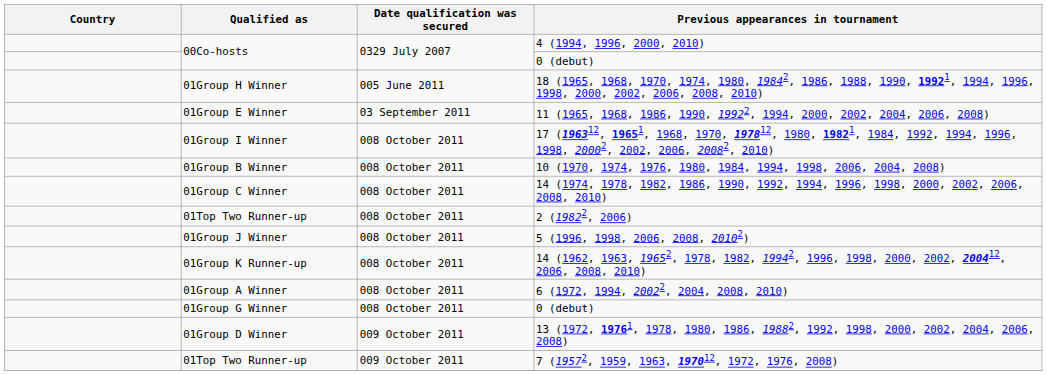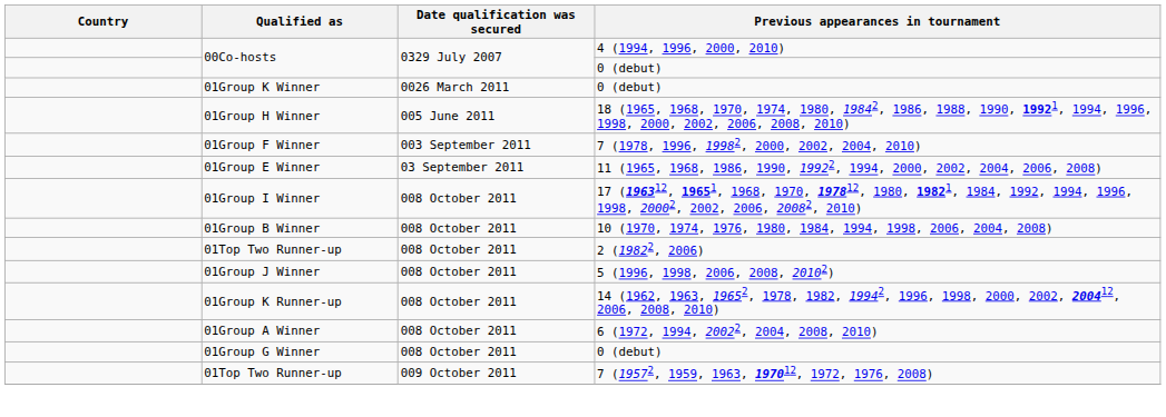 <table class="wikitable sortable">
 <tr>
 <th width=17%>Country</th>
 <th width=17%>Qualified as</th>
 <th width=17%>Date qualification was secured</th>
 <th width=49%>Previous appearances in tournament</th>
 </tr>
 <tr>
 <td></td>
 <td rowspan="2"><span>00</span>Co-hosts</td>
 <td rowspan="2"><span>03</span>29 July 2007</td>
 <td>4 (<a href='#'>1994</a>, <a href='#'>1996</a>, <a href='#'>2000</a>, <a href='#'>2010</a>)</td>
 </tr>
 <tr>
 <td></td>
 <td>0 (debut)</td>
 </tr>
 <tr>
 <td></td>
+<td><span>01</span>Group K Winner</td>
+<td><span>00</span>26 March 2011</td>
+<td>0 (debut)</td>
+</tr>
+<tr>
+<td></td>
 <td><span>01</span>Group H Winner</td>
 <td><span>00</span>5 June 2011</td>
 <td>18 (<a href='#'>1965</a>, <a href='#'>1968</a>, <a href='#'>1970</a>, <a href='#'>1974</a>, <a href='#'>1980</a>, <em><a href='#'>1984</a></em><sup><a href='#'>2</a></sup>, <a href='#'>1986</a>, <a href='#'>1988</a>, <a href='#'>1990</a>, <strong><a href='#'>1992</a></strong><sup><a href='#'>1</a></sup>, <a href='#'>1994</a>, <a href='#'>1996</a>, <a href='#'>1998</a>, <a href='#'>2000</a>, <a href='#'>2002</a>, <a href='#'>2006</a>, <a href='#'>2008</a>, <a href='#'>2010</a>)</td>
+</tr>
+<tr>
+<td></td>
+<td><span>01</span>Group F Winner</td>
+<td><span>00</span>3 September 2011</td>
+<td>7 (<a href='#'>1978</a>, <a href='#'>1996</a>, <em><a href='#'>1998</a></em><sup><a href='#'>2</a></sup>, <a href='#'>2000</a>, <a href='#'>2002</a>, <a href='#'>2004</a>, <a href='#'>2010</a>)</td>
 </tr>
 <tr>
 <td></td>
 <td><span>01</span>Group E Winner</td>
 <td><span>0</span>3 September 2011</td>
 <td>11 (<a href='#'>1965</a>, <a href='#'>1968</a>, <a href='#'>1986</a>, <a href='#'>1990</a>, <em><a href='#'>1992</a></em><sup><a href='#'>2</a></sup>, <a href='#'>1994</a>, <a href='#'>2000</a>, <a href='#'>2002</a>, <a href='#'>2004</a>, <a href='#'>2006</a>, <a href='#'>2008</a>)</td>
 </tr>
 <tr>
 <td></td>
 <td><span>01</span>Group I Winner</td>
 <td><span>00</span>8 October 2011</td>
 <td>17 (<strong><em><a href='#'>1963</a></em></strong><sup><a href='#'>1</a><a href='#'>2</a></sup>, <strong><a href='#'>1965</a></strong><sup><a href='#'>1</a></sup>, <a href='#'>1968</a>, <a href='#'>1970</a>, <strong><em><a href='#'>1978</a></em></strong><sup><a href='#'>1</a><a href='#'>2</a></sup>, <a href='#'>1980</a>, <strong><a href='#'>1982</a></strong><sup><a href='#'>1</a></sup>, <a href='#'>1984</a>, <a href='#'>1992</a>, <a href='#'>1994</a>, <a href='#'>1996</a>, <a href='#'>1998</a>, <em><a href='#'>2000</a></em><sup><a href='#'>2</a></sup>, <a href='#'>2002</a>, <a href='#'>2006</a>, <em><a href='#'>2008</a></em><sup><a href='#'>2</a></sup>, <a href='#'>2010</a>)</td>
 </tr>
 <tr>
 <td></td>
 <td><span>01</span>Group B Winner</td>
 <td><span>00</span>8 October 2011</td>
 <td>10 (<a href='#'>1970</a>, <a href='#'>1974</a>, <a href='#'>1976</a>, <a href='#'>1980</a>, <a href='#'>1984</a>, <a href='#'>1994</a>, <a href='#'>1998</a>, <a href='#'>2006</a>, <a href='#'>2004</a>, <a href='#'>2008</a>)</td>
-</tr>
-<tr>
-<td></td>
-<td><span>01</span>Group C Winner</td>
-<td><span>00</span>8 October 2011</td>
-<td>14 (<a href='#'>1974</a>, <a href='#'>1978</a>, <a href='#'>1982</a>, <a href='#'>1986</a>, <a href='#'>1990</a>, <a href='#'>1992</a>, <a href='#'>1994</a>, <a href='#'>1996</a>, <a href='#'>1998</a>, <a href='#'>2000</a>, <a href='#'>2002</a>, <a href='#'>2006</a>, <a href='#'>2008</a>, <a href='#'>2010</a>)</td>
 </tr>
 <tr>
 <td></td>
 <td><span>01</span>Top Two Runner-up</td>
 <td><span>00</span>8 October 2011</td>
 <td>2 (<em><a href='#'>1982</a></em><sup><a href='#'>2</a></sup>, <a href='#'>2006</a>)</td>
 </tr>
 <tr>
 <td></td>
 <td><span>01</span>Group J Winner</td>
 <td><span>00</span>8 October 2011</td>
 <td>5 (<a href='#'>1996</a>, <a href='#'>1998</a>, <a href='#'>2006</a>, <a href='#'>2008</a>, <em><a href='#'>2010</a></em><sup><a href='#'>2</a></sup>)</td>
 </tr>
 <tr>
 <td></td>
 <td><span>01</span>Group K Runner-up</td>
 <td><span>00</span>8 October 2011</td>
 <td>14 (<a href='#'>1962</a>, <a href='#'>1963</a>, <em><a href='#'>1965</a></em><sup><a href='#'>2</a></sup>, <a href='#'>1978</a>, <a href='#'>1982</a>, <em><a href='#'>1994</a></em><sup><a href='#'>2</a></sup>, <a href='#'>1996</a>, <a href='#'>1998</a>, <a href='#'>2000</a>, <a href='#'>2002</a>, <strong><em><a href='#'>2004</a></em></strong><sup><a href='#'>1</a><a href='#'>2</a></sup>, <a href='#'>2006</a>, <a href='#'>2008</a>, <a href='#'>2010</a>)</td>
 </tr>
 <tr>
 <td></td>
 <td><span>01</span>Group A Winner</td>
 <td><span>00</span>8 October 2011</td>
 <td>6 (<a href='#'>1972</a>, <a href='#'>1994</a>, <em><a href='#'>2002</a></em><sup><a href='#'>2</a></sup>, <a href='#'>2004</a>, <a href='#'>2008</a>, <a href='#'>2010</a>)</td>
 </tr>
 <tr>
 <td></td>
 <td><span>01</span>Group G Winner</td>
 <td><span>00</span>8 October 2011</td>
 <td>0 (debut)</td>
 </tr>
 <tr>
 <td></td>
-<td><span>01</span>Group D Winner</td>
-<td><span>00</span>9 October 2011</td>
-<td>13 (<a href='#'>1972</a>, <strong><a href='#'>1976</a></strong><sup><a href='#'>1</a></sup>, <a href='#'>1978</a>, <a href='#'>1980</a>, <a href='#'>1986</a>, <em><a href='#'>1988</a></em><sup><a href='#'>2</a></sup>, <a href='#'>1992</a>, <a href='#'>1998</a>, <a href='#'>2000</a>, <a href='#'>2002</a>, <a href='#'>2004</a>, <a href='#'>2006</a>, <a href='#'>2008</a>)</td>
-</tr>
-<tr>
-<td></td>
 <td><span>01</span>Top Two Runner-up</td>
 <td><span>00</span>9 October 2011</td>
 <td>7 (<em><a href='#'>1957</a></em><sup><a href='#'>2</a></sup>, <a href='#'>1959</a>, <a href='#'>1963</a>, <strong><em><a href='#'>1970</a></em></strong><sup><a href='#'>1</a><a href='#'>2</a></sup>, <a href='#'>1972</a>, <a href='#'>1976</a>, <a href='#'>2008</a>)</td>
 </tr>
 <tr>
 </tr>
 </table>
